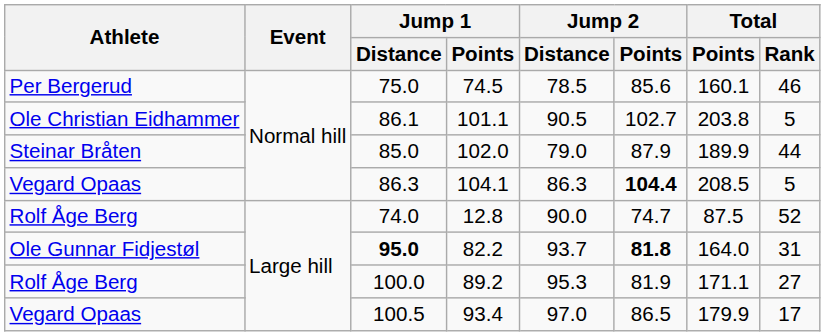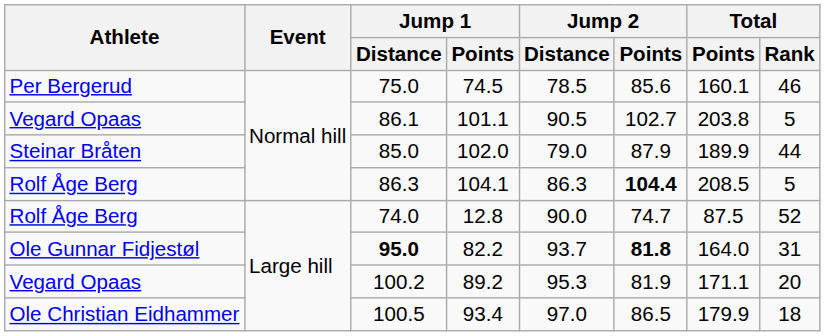 <table class="wikitable" style="font-size:90%">
 <tr>
 <th rowspan="2">Athlete</th>
 <th rowspan="2">Event</th>
 <th colspan="2">Jump 1</th>
 <th colspan="2">Jump 2</th>
 <th colspan="2">Total</th>
 </tr>
 <tr>
 <th>Distance</th>
 <th>Points</th>
 <th>Distance</th>
 <th>Points</th>
 <th>Points</th>
 <th>Rank</th>
 </tr>
 <tr>
 <td><a href='#'>Per Bergerud</a></td>
 <td rowspan="4">Normal hill</td>
 <td align="center">75.0</td>
 <td align="center">74.5</td>
 <td align="center">78.5</td>
 <td align="center">85.6</td>
 <td align="center">160.1</td>
 <td align="center">46</td>
 </tr>
 <tr>
-<td><a href='#'>Ole Christian Eidhammer</a></td>
+<td><a href='#'>Vegard Opaas</a></td>
 <td align="center">86.1</td>
 <td align="center">101.1</td>
 <td align="center">90.5</td>
 <td align="center">102.7</td>
 <td align="center">203.8</td>
 <td align="center">5</td>
 </tr>
 <tr>
 <td><a href='#'>Steinar Bråten</a></td>
 <td align="center">85.0</td>
 <td align="center">102.0</td>
 <td align="center">79.0</td>
 <td align="center">87.9</td>
 <td align="center">189.9</td>
 <td align="center">44</td>
 </tr>
 <tr>
-<td><a href='#'>Vegard Opaas</a></td>
+<td><a href='#'>Rolf Åge Berg</a></td>
 <td align="center">86.3</td>
 <td align="center">104.1</td>
 <td align="center">86.3</td>
 <td align="center"><strong>104.4</strong></td>
 <td align="center">208.5</td>
 <td align="center">5</td>
 </tr>
 <tr>
 <td><a href='#'>Rolf Åge Berg</a></td>
 <td rowspan="4">Large hill</td>
 <td align="center">74.0</td>
 <td align="center">12.8</td>
 <td align="center">90.0</td>
 <td align="center">74.7</td>
 <td align="center">87.5</td>
 <td align="center">52</td>
 </tr>
 <tr>
 <td><a href='#'>Ole Gunnar Fidjestøl</a></td>
 <td align="center"><strong>95.0</strong></td>
 <td align="center">82.2</td>
 <td align="center">93.7</td>
 <td align="center"><strong>81.8</strong></td>
 <td align="center">164.0</td>
 <td align="center">31</td>
 </tr>
 <tr>
-<td><a href='#'>Rolf Åge Berg</a></td>
-<td align="center">100.0</td>
+<td><a href='#'>Vegard Opaas</a></td>
+<td align="center">100.2</td>
 <td align="center">89.2</td>
 <td align="center">95.3</td>
 <td align="center">81.9</td>
 <td align="center">171.1</td>
-<td align="center">27</td>
+<td align="center">20</td>
 </tr>
 <tr>
-<td><a href='#'>Vegard Opaas</a></td>
+<td><a href='#'>Ole Christian Eidhammer</a></td>
 <td align="center">100.5</td>
 <td align="center">93.4</td>
 <td align="center">97.0</td>
 <td align="center">86.5</td>
 <td align="center">179.9</td>
-<td align="center">17</td>
+<td align="center">18</td>
 </tr>
 </table>
